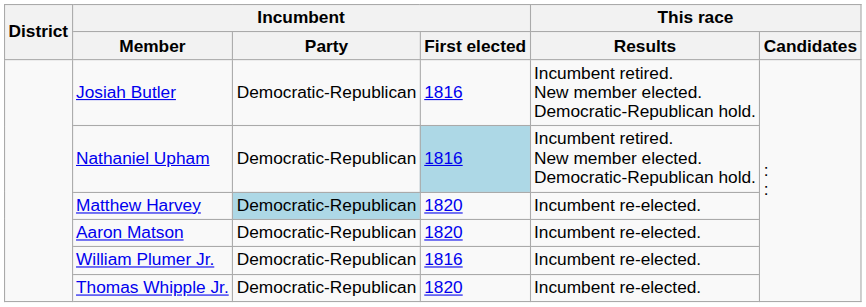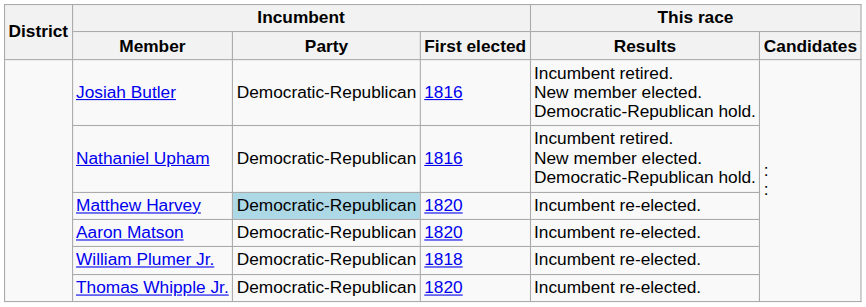 <table class=wikitable>
 <tr>
 <th rowspan=2>District</th>
 <th colspan=3>Incumbent</th>
 <th colspan=2>This race</th>
 </tr>
 <tr>
 <th>Member</th>
 <th>Party</th>
 <th>First elected</th>
 <th>Results</th>
 <th>Candidates</th>
 </tr>
 <tr>
 <td rowspan=6><br></td>
 <td><a href='#'>Josiah Butler</a></td>
 <td>Democratic-Republican</td>
 <td><a href='#'>1816</a></td>
 <td>Incumbent retired.<br>New member elected.<br>Democratic-Republican hold.</td>
 <td rowspan=6 nowrap><strong></strong>: <br><strong></strong>: </td>
 </tr>
 <tr>
 <td><a href='#'>Nathaniel Upham</a></td>
 <td>Democratic-Republican</td>
-<td style="background: lightblue;"><a href='#'>1816</a></td>
+<td><a href='#'>1816</a></td>
 <td>Incumbent retired.<br>New member elected.<br>Democratic-Republican hold.</td>
 </tr>
 <tr>
 <td><a href='#'>Matthew Harvey</a></td>
 <td style="background: lightblue;">Democratic-Republican</td>
 <td><a href='#'>1820</a></td>
 <td>Incumbent re-elected.</td>
 </tr>
 <tr>
 <td><a href='#'>Aaron Matson</a></td>
 <td>Democratic-Republican</td>
 <td><a href='#'>1820</a></td>
 <td>Incumbent re-elected.</td>
 </tr>
 <tr>
 <td><a href='#'>William Plumer Jr.</a></td>
 <td>Democratic-Republican</td>
-<td><a href='#'>1816</a></td>
+<td><a href='#'>1818</a></td>
 <td>Incumbent re-elected.</td>
 </tr>
 <tr>
 <td><a href='#'>Thomas Whipple Jr.</a></td>
 <td>Democratic-Republican</td>
 <td><a href='#'>1820</a></td>
 <td>Incumbent re-elected.</td>
 </tr>
 </table>
